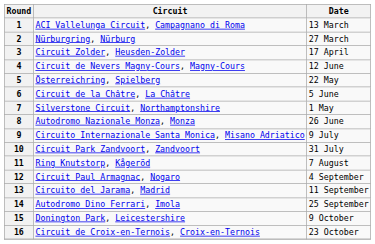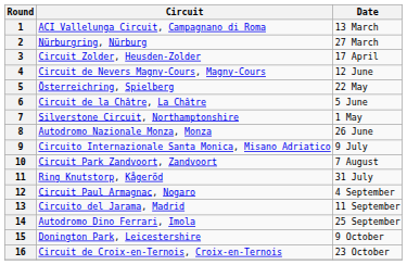 <table class="wikitable" style="font-size: 85%;">
 <tr>
 <th colspan="2">Round</th>
 <th>Circuit</th>
 <th>Date</th>
 </tr>
 <tr>
 <th colspan="2">1</th>
 <td> <a href='#'>ACI Vallelunga Circuit</a>, <a href='#'>Campagnano di Roma</a></td>
 <td>13 March</td>
 </tr>
 <tr>
 <th colspan="2">2</th>
 <td> <a href='#'>Nürburgring</a>, <a href='#'>Nürburg</a></td>
 <td>27 March</td>
 </tr>
 <tr>
 <th colspan="2">3</th>
 <td> <a href='#'>Circuit Zolder</a>, <a href='#'>Heusden-Zolder</a></td>
 <td>17 April</td>
 </tr>
 <tr>
 <th colspan="2">4</th>
 <td> <a href='#'>Circuit de Nevers Magny-Cours</a>, <a href='#'>Magny-Cours</a></td>
 <td>12 June</td>
 </tr>
 <tr>
 <th colspan="2">5</th>
 <td> <a href='#'>Österreichring</a>, <a href='#'>Spielberg</a></td>
 <td>22 May</td>
 </tr>
 <tr>
 <th colspan="2">6</th>
 <td> <a href='#'>Circuit de la Châtre</a>, <a href='#'>La Châtre</a></td>
 <td>5 June</td>
 </tr>
 <tr>
 <th colspan="2">7</th>
 <td> <a href='#'>Silverstone Circuit</a>, <a href='#'>Northamptonshire</a></td>
 <td>1 May</td>
 </tr>
 <tr>
 <th colspan="2">8</th>
 <td> <a href='#'>Autodromo Nazionale Monza</a>, <a href='#'>Monza</a></td>
 <td>26 June</td>
 </tr>
 <tr>
 <th colspan="2">9</th>
 <td> <a href='#'>Circuito Internazionale Santa Monica</a>, <a href='#'>Misano Adriatico</a></td>
 <td>9 July</td>
 </tr>
 <tr>
 <th colspan="2">10</th>
 <td> <a href='#'>Circuit Park Zandvoort</a>, <a href='#'>Zandvoort</a></td>
-<td>31 July</td>
+<td>7 August</td>
 </tr>
 <tr>
 <th colspan="2">11</th>
 <td> <a href='#'>Ring Knutstorp</a>, <a href='#'>Kågeröd</a></td>
-<td>7 August</td>
+<td>31 July</td>
 </tr>
 <tr>
 <th colspan="2">12</th>
 <td> <a href='#'>Circuit Paul Armagnac</a>, <a href='#'>Nogaro</a></td>
 <td>4 September</td>
 </tr>
 <tr>
 <th colspan="2">13</th>
 <td> <a href='#'>Circuito del Jarama</a>, <a href='#'>Madrid</a></td>
 <td>11 September</td>
 </tr>
 <tr>
 <th colspan="2">14</th>
 <td> <a href='#'>Autodromo Dino Ferrari</a>, <a href='#'>Imola</a></td>
 <td>25 September</td>
 </tr>
 <tr>
 <th colspan="2">15</th>
 <td> <a href='#'>Donington Park</a>, <a href='#'>Leicestershire</a></td>
 <td>9 October</td>
 </tr>
 <tr>
 <th colspan="2">16</th>
 <td> <a href='#'>Circuit de Croix-en-Ternois</a>, <a href='#'>Croix-en-Ternois</a></td>
 <td>23 October</td>
 </tr>
 <tr>
 </tr>
 </table>
